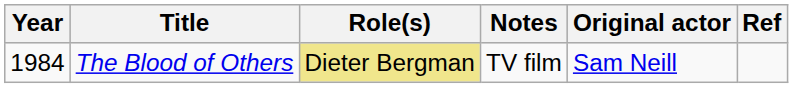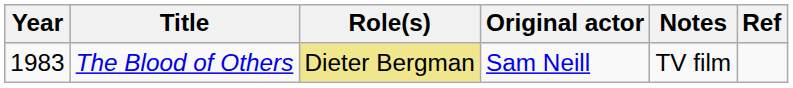 <table class="wikitable plainrowheaders sortable">
 <tr>
 <th scope="col">Year</th>
 <th scope="col">Title</th>
 <th scope="col">Role(s)</th>
+<th scope="col">Original actor</th>
 <th scope="col">Notes</th>
-<th scope="col">Original actor</th>
 <th scope="col" class="unsortable">Ref</th>
 </tr>
 <tr>
-<td>1984</td>
+<td>1983</td>
 <td><em><a href='#'>The Blood of Others</a></em></td>
 <td style="background: khaki;">Dieter Bergman</td>
+<td><a href='#'>Sam Neill</a></td>
 <td>TV film</td>
-<td><a href='#'>Sam Neill</a></td>
 <td></td>
 </tr>
 </table>
